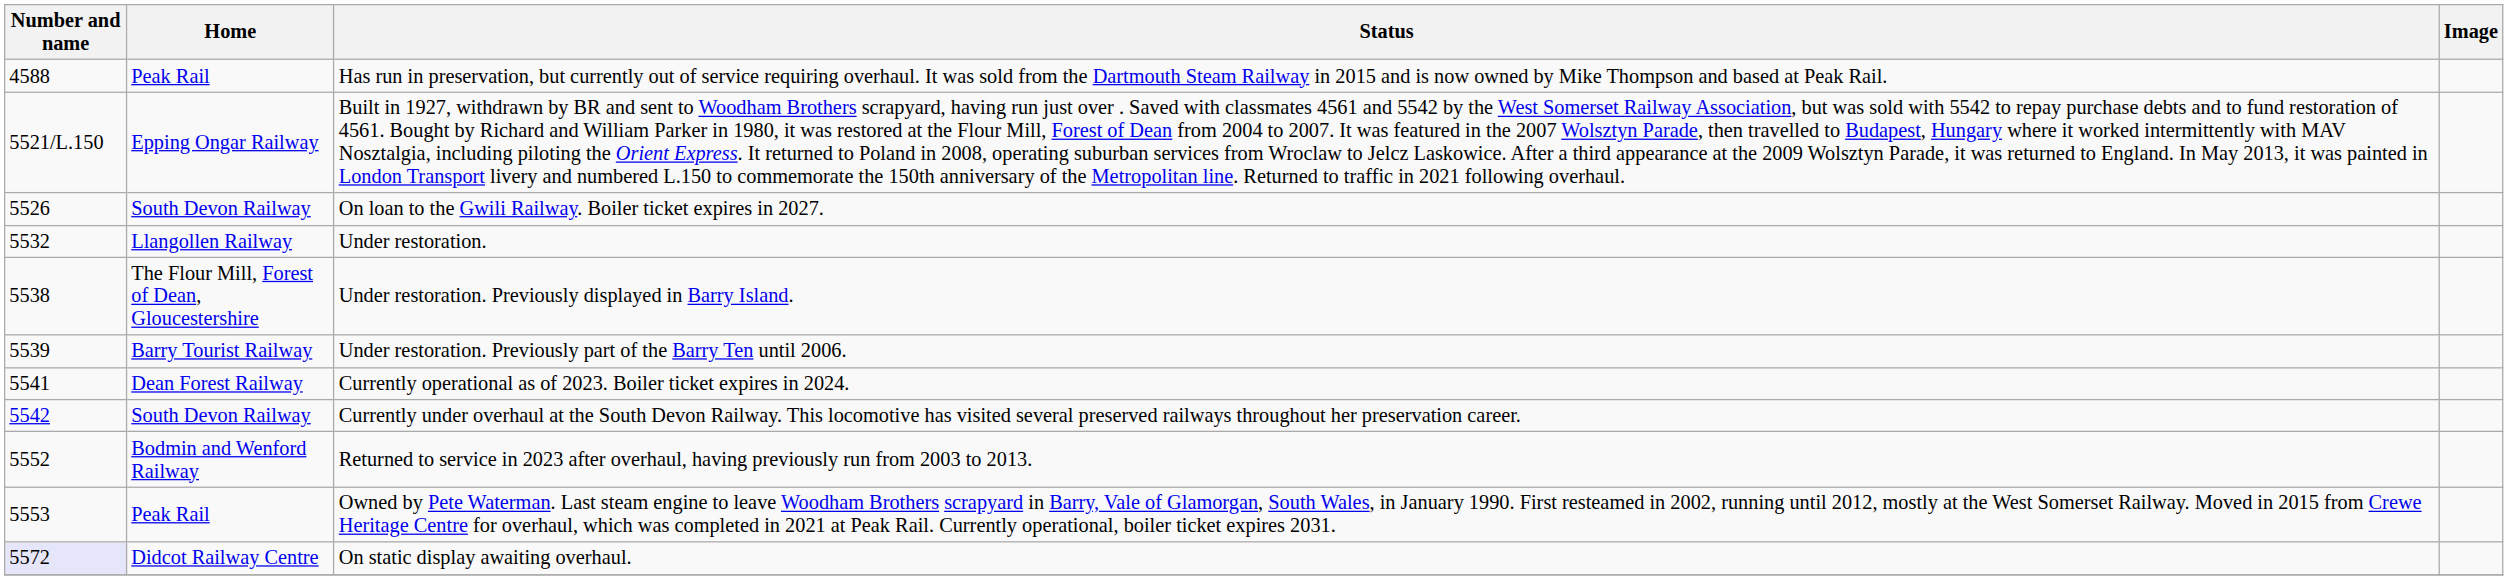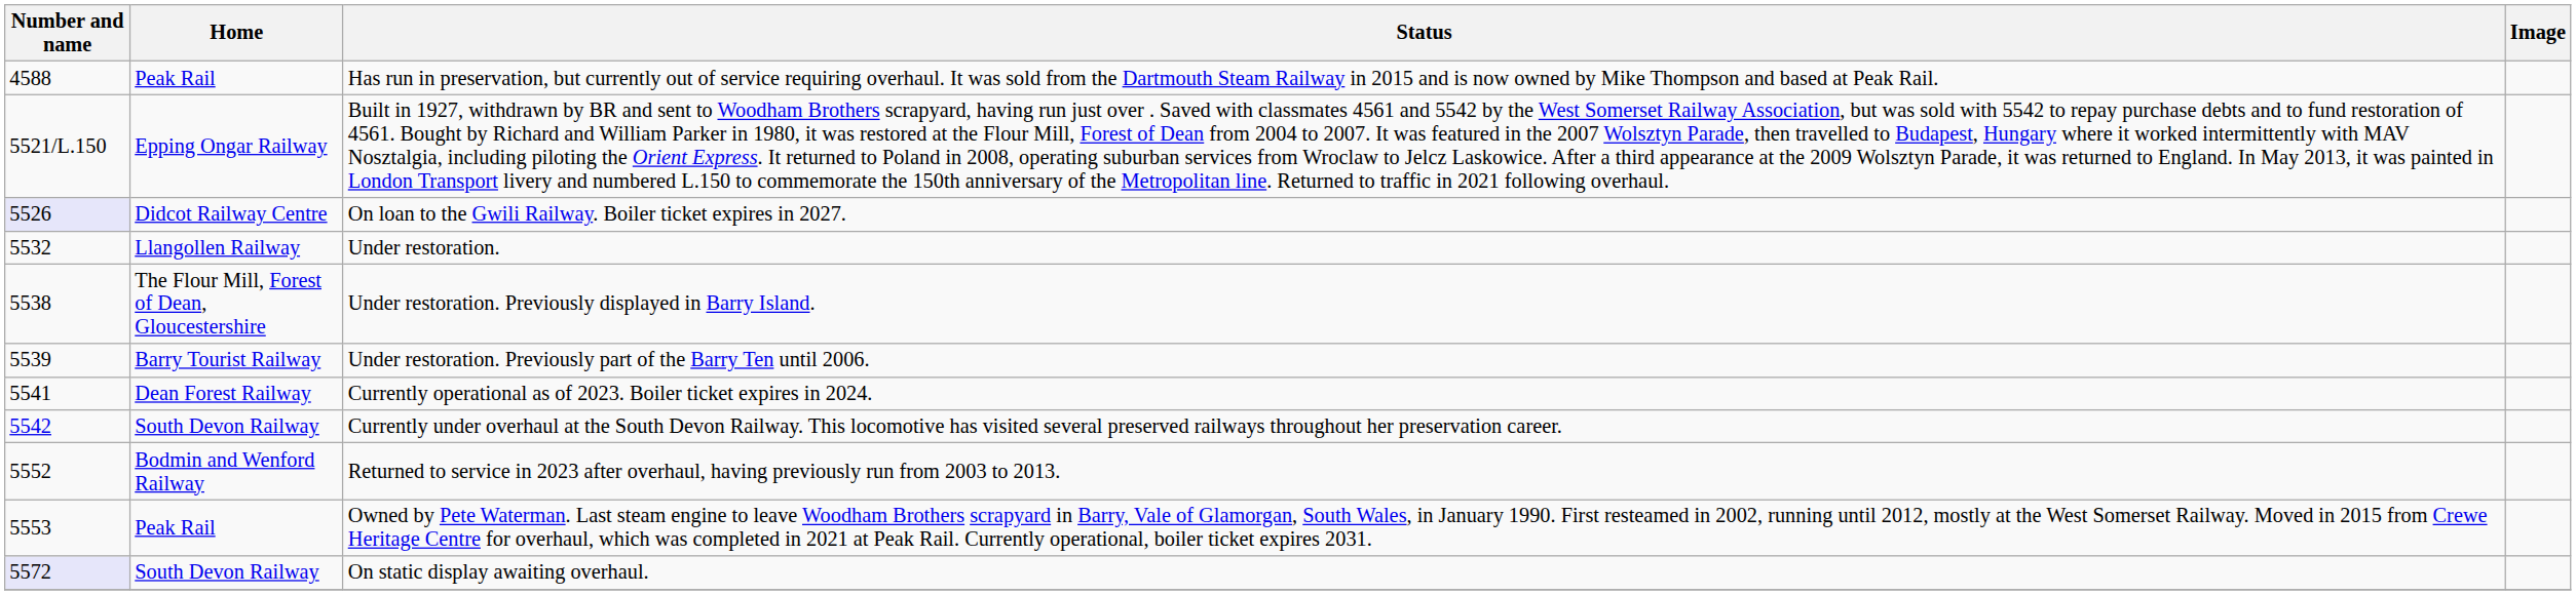 <table class="wikitable sortable">
 <tr>
 <th>Number and name</th>
 <th>Home</th>
 <th>Status</th>
 <th>Image</th>
 </tr>
 <tr>
 <td>4588</td>
 <td><a href='#'>Peak Rail</a></td>
 <td>Has run in preservation, but currently out of service requiring overhaul. It was sold from the <a href='#'>Dartmouth Steam Railway</a> in 2015 and is now owned by Mike Thompson and based at Peak Rail.</td>
 <td></td>
 </tr>
 <tr>
 <td>5521/L.150</td>
 <td><a href='#'>Epping Ongar Railway</a></td>
 <td>Built in 1927, withdrawn by BR and sent to <a href='#'>Woodham Brothers</a> scrapyard, having run just over . Saved with classmates 4561 and 5542 by the <a href='#'>West Somerset Railway Association</a>, but was sold with 5542 to repay purchase debts and to fund restoration of 4561. Bought by Richard and William Parker in 1980, it was restored at the Flour Mill, <a href='#'>Forest of Dean</a> from 2004 to 2007. It was featured in the 2007 <a href='#'>Wolsztyn Parade</a>, then travelled to <a href='#'>Budapest</a>, <a href='#'>Hungary</a> where it worked intermittently with MAV Nosztalgia, including piloting the <em><a href='#'>Orient Express</a></em>. It returned to Poland in 2008, operating suburban services from Wroclaw to Jelcz Laskowice. After a third appearance at the 2009 Wolsztyn Parade, it was returned to England. In May 2013, it was painted in <a href='#'>London Transport</a> livery and numbered L.150 to commemorate the 150th anniversary of the <a href='#'>Metropolitan line</a>. Returned to traffic in 2021 following overhaul.</td>
 <td></td>
 </tr>
 <tr>
-<td>5526</td>
-<td><a href='#'>South Devon Railway</a></td>
+<td style="background: lavender;">5526</td>
+<td><a href='#'>Didcot Railway Centre</a></td>
 <td>On loan to the <a href='#'>Gwili Railway</a>. Boiler ticket expires in 2027.</td>
 <td></td>
 </tr>
 <tr>
 <td>5532</td>
 <td><a href='#'>Llangollen Railway</a></td>
 <td>Under restoration.</td>
 <td></td>
 </tr>
 <tr>
 <td>5538</td>
 <td>The Flour Mill, <a href='#'>Forest of Dean</a>, <a href='#'>Gloucestershire</a></td>
 <td>Under restoration. Previously displayed in <a href='#'>Barry Island</a>.</td>
 <td></td>
 </tr>
 <tr>
 <td>5539</td>
 <td><a href='#'>Barry Tourist Railway</a></td>
 <td>Under restoration. Previously part of the <a href='#'>Barry Ten</a> until 2006.</td>
 <td></td>
 </tr>
 <tr>
 <td>5541</td>
 <td><a href='#'>Dean Forest Railway</a></td>
 <td>Currently operational as of 2023. Boiler ticket expires in 2024.</td>
 <td></td>
 </tr>
 <tr>
 <td><a href='#'>5542</a></td>
 <td><a href='#'>South Devon Railway</a></td>
 <td>Currently under overhaul at the South Devon Railway. This locomotive has visited several preserved railways throughout her preservation career.</td>
 <td></td>
 </tr>
 <tr>
 <td>5552</td>
 <td><a href='#'>Bodmin and Wenford Railway</a></td>
 <td>Returned to service in 2023 after overhaul, having previously run from 2003 to 2013.</td>
 <td></td>
 </tr>
 <tr>
 <td>5553</td>
 <td><a href='#'>Peak Rail</a></td>
 <td>Owned by <a href='#'>Pete Waterman</a>. Last steam engine to leave <a href='#'>Woodham Brothers</a> <a href='#'>scrapyard</a> in <a href='#'>Barry, Vale of Glamorgan</a>, <a href='#'>South Wales</a>, in January 1990. First resteamed in 2002, running until 2012, mostly at the West Somerset Railway. Moved in 2015 from <a href='#'>Crewe Heritage Centre</a> for overhaul, which was completed in 2021 at Peak Rail. Currently operational, boiler ticket expires 2031.</td>
 <td></td>
 </tr>
 <tr>
 <td style="background: lavender;">5572</td>
-<td><a href='#'>Didcot Railway Centre</a></td>
+<td><a href='#'>South Devon Railway</a></td>
 <td>On static display awaiting overhaul.</td>
 <td></td>
 </tr>
 <tr>
 </tr>
 </table>
